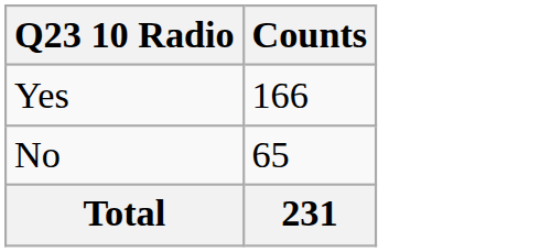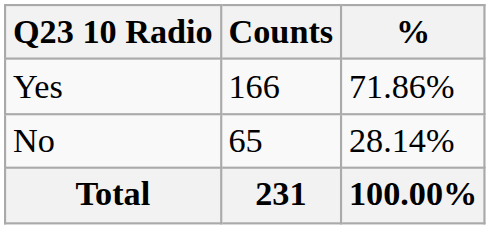 <table class="wikitable sortable">
 <tr>
 <th>Q23 10 Radio</th>
 <th>Counts</th>
+<th>%</th>
 </tr>
 <tr>
 <td>Yes</td>
 <td>166</td>
+<td>71.86%</td>
 </tr>
 <tr>
 <td>No</td>
 <td>65</td>
+<td>28.14%</td>
 </tr>
 <tr>
 <th>Total</th>
 <th>231</th>
+<th>100.00%</th>
 </tr>
 </table>
